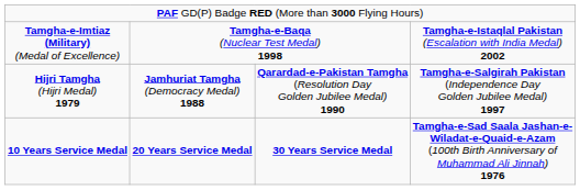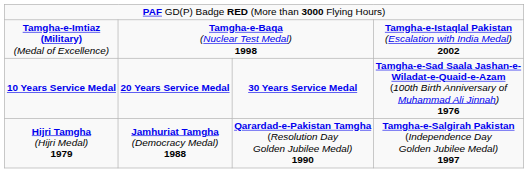 <table class="wikitable" style="margin:1em auto; text-align:center;">
 <tr>
 <td colspan="4"><strong><a href='#'>PAF</a></strong> GD(P) Badge <strong>RED</strong> (More than <strong>3000</strong> Flying Hours)</td>
 </tr>
 <tr>
 <td><strong><a href='#'>Tamgha-e-Imtiaz</a></strong><br><strong><a href='#'>(Military)</a></strong><br><em>(Medal of Excellence)</em></td>
 <td colspan="2"><strong><a href='#'>Tamgha-e-Baqa</a></strong><br><em>(<a href='#'>Nuclear Test Medal</a>)</em><br><strong>1998</strong></td>
 <td><strong><a href='#'>Tamgha-e-Istaqlal Pakistan</a></strong><br><em>(<a href='#'>Escalation with India Medal</a>)</em><br><strong>2002</strong></td>
 </tr>
 <tr>
+<td><strong><a href='#'>10 Years Service Medal</a></strong></td>
+<td><strong><a href='#'>20 Years Service Medal</a></strong></td>
+<td><strong><a href='#'>30 Years Service Medal</a></strong></td>
+<td><strong><a href='#'>Tamgha-e-Sad Saala Jashan-e-</a></strong><br><strong><a href='#'>Wiladat-e-Quaid-e-Azam</a></strong><br>(<em>100th Birth Anniversary of</em><br><em><a href='#'>Muhammad Ali Jinnah</a>)</em><br><strong>1976</strong></td>
+</tr>
+<tr>
 <td><strong><a href='#'>Hijri Tamgha</a></strong><br><em>(Hijri Medal)</em><br><strong>1979</strong></td>
 <td><strong><a href='#'>Jamhuriat Tamgha</a></strong><br><em>(Democracy Medal)</em><br><strong>1988</strong></td>
 <td><strong><a href='#'>Qarardad-e-Pakistan Tamgha</a></strong><br>(<em>Resolution Day</em><br><em>Golden Jubilee Medal)</em><br><strong>1990</strong></td>
 <td><strong><a href='#'>Tamgha-e-Salgirah Pakistan</a></strong><br>(<em>Independence Day</em><br><em>Golden Jubilee Medal)</em><br><strong>1997</strong></td>
 </tr>
-<tr>
-<td><strong><a href='#'>10 Years Service Medal</a></strong></td>
-<td><strong><a href='#'>20 Years Service Medal</a></strong></td>
-<td><strong><a href='#'>30 Years Service Medal</a></strong></td>
-<td><strong><a href='#'>Tamgha-e-Sad Saala Jashan-e-</a></strong><br><strong><a href='#'>Wiladat-e-Quaid-e-Azam</a></strong><br>(<em>100th Birth Anniversary of</em><br><em><a href='#'>Muhammad Ali Jinnah</a>)</em><br><strong>1976</strong></td>
-</tr>
 </table>
